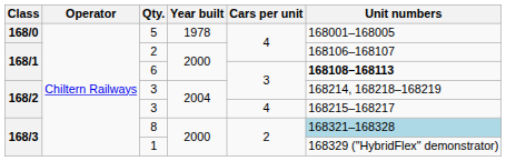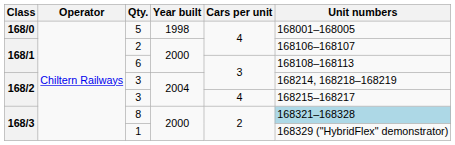 <table class="wikitable">
 <tr>
 <th>Class</th>
 <th>Operator</th>
 <th>Qty.</th>
 <th>Year built</th>
 <th>Cars per unit</th>
 <th>Unit numbers</th>
 </tr>
 <tr>
 <th>168/0</th>
 <td rowspan="7"><a href='#'>Chiltern Railways</a></td>
 <td align="center">5</td>
-<td align=center>1978</td>
+<td align=center>1998</td>
 <td rowspan="2" align="center">4</td>
 <td>168001–168005</td>
 </tr>
 <tr>
 <th rowspan="2">168/1</th>
 <td align="center">2</td>
 <td rowspan="2" align="center">2000</td>
 <td>168106–168107</td>
 </tr>
 <tr>
 <td align="center">6</td>
 <td rowspan=2 align=center>3</td>
-<td><strong>168108–168113</strong></td>
+<td>168108–168113</td>
 </tr>
 <tr>
 <th rowspan=2>168/2</th>
 <td align=center>3</td>
 <td rowspan=2 align=center>2004</td>
 <td>168214, 168218–168219</td>
 </tr>
 <tr>
 <td align=center>3</td>
 <td align=center>4</td>
 <td>168215–168217</td>
 </tr>
 <tr>
 <th rowspan=2>168/3<br></th>
 <td align=center>8</td>
 <td rowspan=2 align=center>2000</td>
 <td rowspan=2 align=center>2</td>
 <td style="background: lightblue;">168321–168328</td>
 </tr>
 <tr>
 <td align=center>1</td>
 <td>168329 ("HybridFlex" demonstrator)</td>
 </tr>
 </table>
